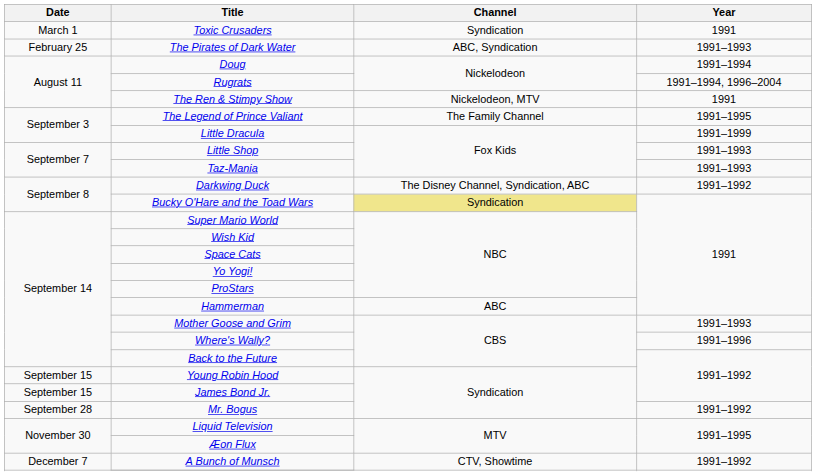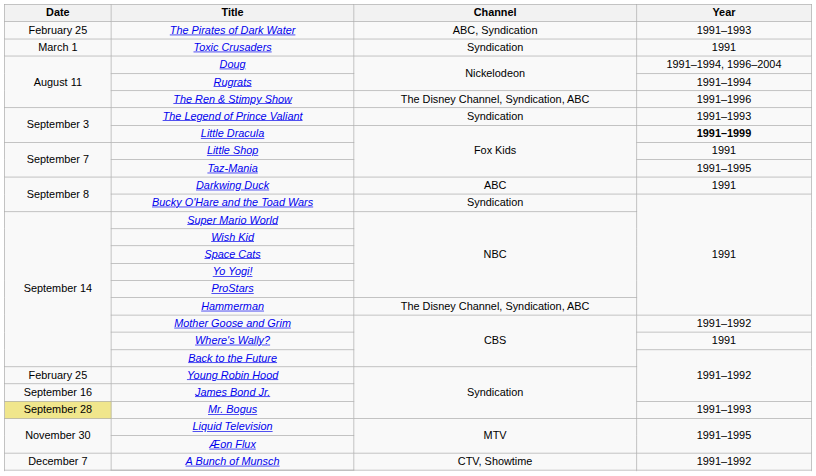 <table class="wikitable sortable" style="text-align: center" width="75%">
 <tr>
 <th scope="col">Date</th>
 <th scope="col">Title</th>
 <th scope="col">Channel</th>
 <th scope="col">Year</th>
 </tr>
 <tr>
+<td>February 25</td>
+<td><em><a href='#'>The Pirates of Dark Water</a></em></td>
+<td>ABC, Syndication</td>
+<td>1991–1993</td>
+</tr>
+<tr>
 <td>March 1</td>
 <td><em><a href='#'>Toxic Crusaders</a></em></td>
 <td>Syndication</td>
 <td>1991</td>
 </tr>
 <tr>
-<td>February 25</td>
-<td><em><a href='#'>The Pirates of Dark Water</a></em></td>
-<td>ABC, Syndication</td>
-<td>1991–1993</td>
-</tr>
-<tr>
 <td rowspan=3>August 11</td>
 <td><em><a href='#'>Doug</a></em></td>
 <td rowspan=2>Nickelodeon</td>
+<td>1991–1994, 1996–2004</td>
+</tr>
+<tr>
+<td><em><a href='#'>Rugrats</a></em></td>
 <td>1991–1994</td>
 </tr>
 <tr>
-<td><em><a href='#'>Rugrats</a></em></td>
-<td>1991–1994, 1996–2004</td>
-</tr>
-<tr>
 <td><em><a href='#'>The Ren & Stimpy Show</a></em></td>
-<td>Nickelodeon, MTV</td>
-<td>1991</td>
+<td>The Disney Channel, Syndication, ABC</td>
+<td>1991–1996</td>
 </tr>
 <tr>
 <td rowspan=2>September 3</td>
 <td><em><a href='#'>The Legend of Prince Valiant</a></em></td>
-<td>The Family Channel</td>
-<td>1991–1995</td>
+<td>Syndication</td>
+<td>1991–1993</td>
 </tr>
 <tr>
 <td><em><a href='#'>Little Dracula</a></em></td>
 <td rowspan=3>Fox Kids</td>
-<td>1991–1999</td>
+<td><strong>1991–1999</strong></td>
 </tr>
 <tr>
 <td rowspan=2>September 7</td>
 <td><em><a href='#'>Little Shop</a></em></td>
-<td>1991–1993</td>
+<td>1991</td>
 </tr>
 <tr>
 <td><em><a href='#'>Taz-Mania</a></em></td>
-<td>1991–1993</td>
+<td>1991–1995</td>
 </tr>
 <tr>
 <td rowspan=2>September 8</td>
 <td><em><a href='#'>Darkwing Duck</a></em></td>
-<td>The Disney Channel, Syndication, ABC</td>
-<td>1991–1992</td>
+<td>ABC</td>
+<td>1991</td>
 </tr>
 <tr>
 <td><em><a href='#'>Bucky O'Hare and the Toad Wars</a></em></td>
-<td style="background: khaki;">Syndication</td>
+<td>Syndication</td>
 <td rowspan=7>1991</td>
 </tr>
 <tr>
 <td rowspan=9>September 14</td>
 <td><em><a href='#'>Super Mario World</a></em></td>
 <td rowspan=5>NBC</td>
 </tr>
 <tr>
 <td><em><a href='#'>Wish Kid</a></em></td>
 </tr>
 <tr>
 <td><em><a href='#'>Space Cats</a></em></td>
 </tr>
 <tr>
 <td><em><a href='#'>Yo Yogi!</a></em></td>
 </tr>
 <tr>
 <td><em><a href='#'>ProStars</a></em></td>
 </tr>
 <tr>
 <td><em><a href='#'>Hammerman</a></em></td>
-<td>ABC</td>
+<td>The Disney Channel, Syndication, ABC</td>
 </tr>
 <tr>
 <td><em><a href='#'>Mother Goose and Grim</a></em></td>
 <td rowspan=3>CBS</td>
-<td>1991–1993</td>
+<td>1991–1992</td>
 </tr>
 <tr>
 <td><em><a href='#'>Where's Wally?</a></em></td>
-<td>1991–1996</td>
+<td>1991</td>
 </tr>
 <tr>
 <td><em><a href='#'>Back to the Future</a></em></td>
 <td rowspan=3>1991–1992</td>
 </tr>
 <tr>
-<td>September 15</td>
+<td>February 25</td>
 <td><em><a href='#'>Young Robin Hood</a></em></td>
 <td rowspan=3>Syndication</td>
 </tr>
 <tr>
-<td>September 15</td>
+<td>September 16</td>
 <td><em><a href='#'>James Bond Jr.</a></em></td>
 </tr>
 <tr>
-<td>September 28</td>
+<td style="background: khaki;">September 28</td>
 <td><em><a href='#'>Mr. Bogus</a></em></td>
-<td>1991–1992</td>
+<td>1991–1993</td>
 </tr>
 <tr>
 <td rowspan=2>November 30</td>
 <td><em><a href='#'>Liquid Television</a></em></td>
 <td rowspan=2>MTV</td>
 <td rowspan=2>1991–1995</td>
 </tr>
 <tr>
 <td><em><a href='#'>Æon Flux</a></em></td>
 </tr>
 <tr>
 <td rowspan=2>December 7</td>
 <td><em><a href='#'>A Bunch of Munsch</a></em></td>
 <td rowspan=2>CTV, Showtime</td>
 <td rowspan=2>1991–1992</td>
 </tr>
 <tr>
 </tr>
 </table>
